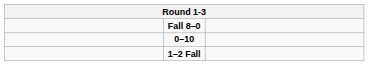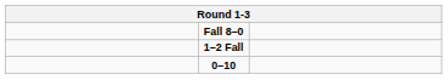 <table class="wikitable" style="text-align: center; font-size:90% ">
 <tr>
 <th colspan="3">Round 1-3</th>
 </tr>
 <tr>
 <td align="left" width="250"></td>
 <td align="center" width="60"><strong>Fall 8–0</strong></td>
 <td align="left" width="250"></td>
 </tr>
 <tr>
 <td align="left" width="250"></td>
-<td align="center" width="60"><strong>0–10</strong></td>
+<td align="center" width="60"><strong>1–2 Fall</strong></td>
 <td align="left" width="250"></td>
 </tr>
 <tr>
 <td align="left" width="250"></td>
-<td align="center" width="60"><strong>1–2 Fall</strong></td>
+<td align="center" width="60"><strong>0–10</strong></td>
 <td align="left" width="250"></td>
 </tr>
 </table>
